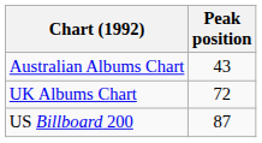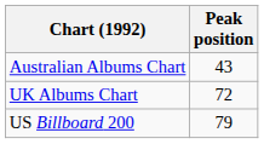 <table class="wikitable sortable">
 <tr>
 <th>Chart (1992)</th>
 <th>Peak<br>position</th>
 </tr>
 <tr>
 <td><a href='#'>Australian Albums Chart</a></td>
 <td style="text-align:center;">43</td>
 </tr>
 <tr>
 <td><a href='#'>UK Albums Chart</a></td>
 <td style="text-align:center;">72</td>
 </tr>
 <tr>
 <td>US <a href='#'><em>Billboard</em> 200</a></td>
-<td style="text-align:center;">87</td>
+<td style="text-align:center;">79</td>
 </tr>
 </table>
